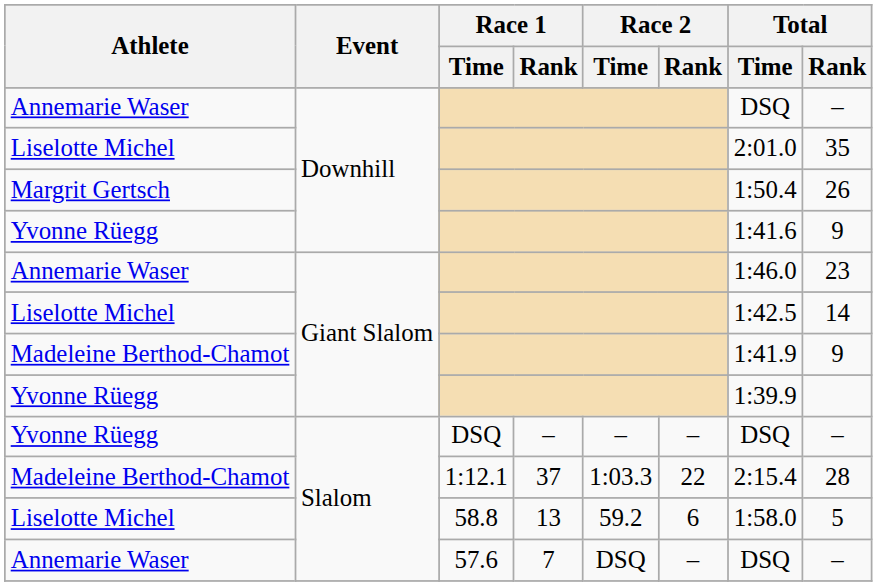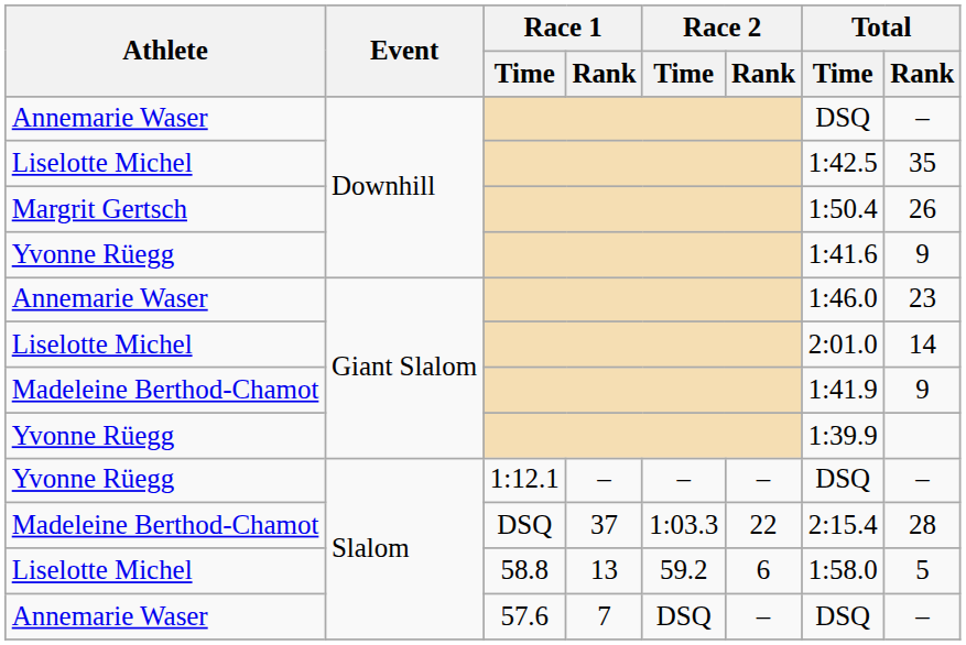 <table class="wikitable" style="font-size:90%">
 <tr>
 <th rowspan="2">Athlete</th>
 <th rowspan="2">Event</th>
 <th colspan="2">Race 1</th>
 <th colspan="2">Race 2</th>
 <th colspan="2">Total</th>
 </tr>
 <tr>
 <th>Time</th>
 <th>Rank</th>
 <th>Time</th>
 <th>Rank</th>
 <th>Time</th>
 <th>Rank</th>
 </tr>
 <tr>
 <td><a href='#'>Annemarie Waser</a></td>
 <td rowspan="4">Downhill</td>
 <td colspan="4" bgcolor="wheat"></td>
 <td align="center">DSQ</td>
 <td align="center">–</td>
 </tr>
 <tr>
 <td><a href='#'>Liselotte Michel</a></td>
 <td colspan="4" bgcolor="wheat"></td>
-<td align="center">2:01.0</td>
+<td align="center">1:42.5</td>
 <td align="center">35</td>
 </tr>
 <tr>
 <td><a href='#'>Margrit Gertsch</a></td>
 <td colspan="4" bgcolor="wheat"></td>
 <td align="center">1:50.4</td>
 <td align="center">26</td>
 </tr>
 <tr>
 <td><a href='#'>Yvonne Rüegg</a></td>
 <td colspan="4" bgcolor="wheat"></td>
 <td align="center">1:41.6</td>
 <td align="center">9</td>
 </tr>
 <tr>
 <td><a href='#'>Annemarie Waser</a></td>
 <td rowspan="4">Giant Slalom</td>
 <td colspan="4" bgcolor="wheat"></td>
 <td align="center">1:46.0</td>
 <td align="center">23</td>
 </tr>
 <tr>
 <td><a href='#'>Liselotte Michel</a></td>
 <td colspan="4" bgcolor="wheat"></td>
-<td align="center">1:42.5</td>
+<td align="center">2:01.0</td>
 <td align="center">14</td>
 </tr>
 <tr>
 <td><a href='#'>Madeleine Berthod-Chamot</a></td>
 <td colspan="4" bgcolor="wheat"></td>
 <td align="center">1:41.9</td>
 <td align="center">9</td>
 </tr>
 <tr>
 <td><a href='#'>Yvonne Rüegg</a></td>
 <td colspan="4" bgcolor="wheat"></td>
 <td align="center">1:39.9</td>
 <td align="center"></td>
 </tr>
 <tr>
 <td><a href='#'>Yvonne Rüegg</a></td>
 <td rowspan="4">Slalom</td>
-<td align="center">DSQ</td>
+<td align="center">1:12.1</td>
 <td align="center">–</td>
 <td align="center">–</td>
 <td align="center">–</td>
 <td align="center">DSQ</td>
 <td align="center">–</td>
 </tr>
 <tr>
 <td><a href='#'>Madeleine Berthod-Chamot</a></td>
-<td align="center">1:12.1</td>
+<td align="center">DSQ</td>
 <td align="center">37</td>
 <td align="center">1:03.3</td>
 <td align="center">22</td>
 <td align="center">2:15.4</td>
 <td align="center">28</td>
 </tr>
 <tr>
 <td><a href='#'>Liselotte Michel</a></td>
 <td align="center">58.8</td>
 <td align="center">13</td>
 <td align="center">59.2</td>
 <td align="center">6</td>
 <td align="center">1:58.0</td>
 <td align="center">5</td>
 </tr>
 <tr>
 <td><a href='#'>Annemarie Waser</a></td>
 <td align="center">57.6</td>
 <td align="center">7</td>
 <td align="center">DSQ</td>
 <td align="center">–</td>
 <td align="center">DSQ</td>
 <td align="center">–</td>
 </tr>
 </table>
